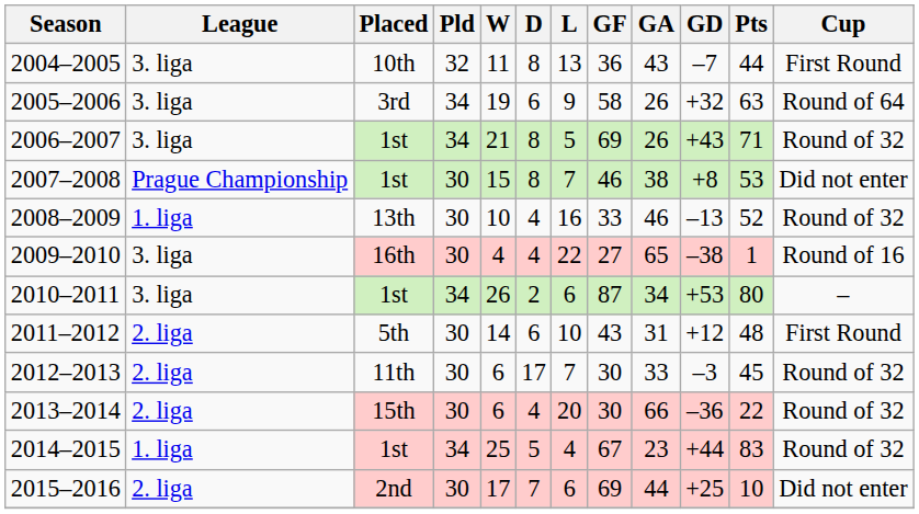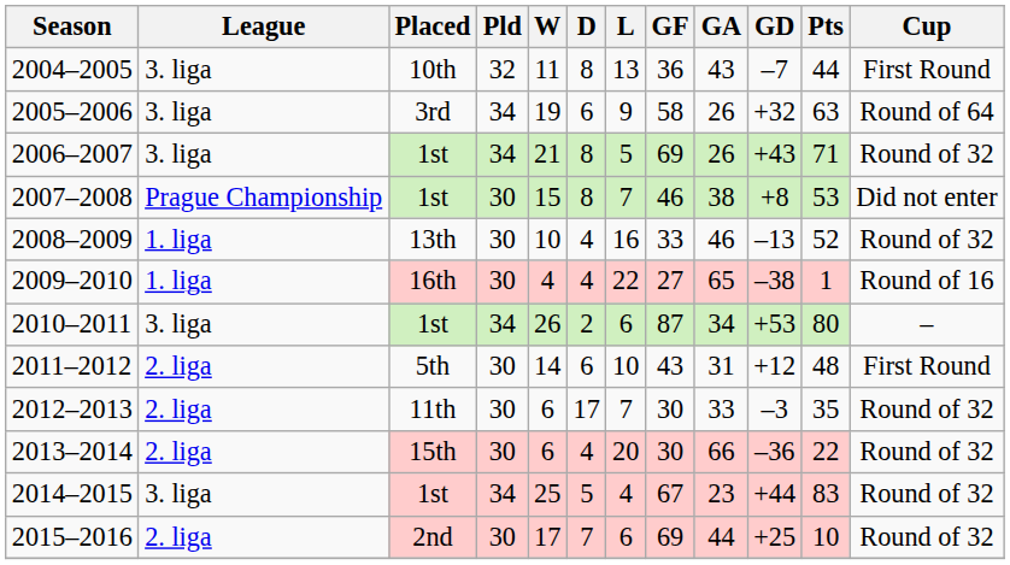 <table class="wikitable sortable">
 <tr>
 <th>Season</th>
 <th>League</th>
 <th>Placed</th>
 <th>Pld</th>
 <th>W</th>
 <th>D</th>
 <th>L</th>
 <th>GF</th>
 <th>GA</th>
 <th>GD</th>
 <th>Pts</th>
 <th>Cup</th>
 </tr>
 <tr>
 <td>2004–2005</td>
 <td>3. liga</td>
 <td style="text-align:center">10th</td>
 <td style="text-align:center">32</td>
 <td style="text-align:center">11</td>
 <td style="text-align:center">8</td>
 <td style="text-align:center">13</td>
 <td style="text-align:center">36</td>
 <td style="text-align:center">43</td>
 <td style="text-align:center">–7</td>
 <td style="text-align:center">44</td>
 <td style="text-align:center">First Round</td>
 </tr>
 <tr>
 <td>2005–2006</td>
 <td>3. liga</td>
 <td style="text-align:center">3rd</td>
 <td style="text-align:center">34</td>
 <td style="text-align:center">19</td>
 <td style="text-align:center">6</td>
 <td style="text-align:center">9</td>
 <td style="text-align:center">58</td>
 <td style="text-align:center">26</td>
 <td style="text-align:center">+32</td>
 <td style="text-align:center">63</td>
 <td style="text-align:center">Round of 64</td>
 </tr>
 <tr>
 <td>2006–2007</td>
 <td>3. liga</td>
 <td style="background: #D0F0C0; text-align:center">1st</td>
 <td style="background: #D0F0C0; text-align:center">34</td>
 <td style="background: #D0F0C0; text-align:center">21</td>
 <td style="background: #D0F0C0; text-align:center">8</td>
 <td style="background: #D0F0C0; text-align:center">5</td>
 <td style="background: #D0F0C0; text-align:center">69</td>
 <td style="background: #D0F0C0; text-align:center">26</td>
 <td style="background: #D0F0C0; text-align:center">+43</td>
 <td style="background: #D0F0C0; text-align:center">71</td>
 <td style="text-align:center">Round of 32</td>
 </tr>
 <tr>
 <td>2007–2008</td>
 <td><a href='#'>Prague Championship</a></td>
 <td style="background: #D0F0C0; text-align:center">1st</td>
 <td style="background: #D0F0C0; text-align:center">30</td>
 <td style="background: #D0F0C0; text-align:center">15</td>
 <td style="background: #D0F0C0; text-align:center">8</td>
 <td style="background: #D0F0C0; text-align:center">7</td>
 <td style="background: #D0F0C0; text-align:center">46</td>
 <td style="background: #D0F0C0; text-align:center">38</td>
 <td style="background: #D0F0C0; text-align:center">+8</td>
 <td style="background: #D0F0C0; text-align:center">53</td>
 <td style="text-align:center">Did not enter</td>
 </tr>
 <tr>
 <td>2008–2009</td>
 <td><a href='#'>1. liga</a></td>
 <td style="text-align:center">13th</td>
 <td style="text-align:center">30</td>
 <td style="text-align:center">10</td>
 <td style="text-align:center">4</td>
 <td style="text-align:center">16</td>
 <td style="text-align:center">33</td>
 <td style="text-align:center">46</td>
 <td style="text-align:center">–13</td>
 <td style="text-align:center">52</td>
 <td style="text-align:center">Round of 32</td>
 </tr>
 <tr>
 <td>2009–2010</td>
-<td>3. liga</td>
+<td><a href='#'>1. liga</a></td>
 <td style="background: #FFCCCC; text-align:center">16th</td>
 <td style="background: #FFCCCC; text-align:center">30</td>
 <td style="background: #FFCCCC; text-align:center">4</td>
 <td style="background: #FFCCCC; text-align:center">4</td>
 <td style="background: #FFCCCC; text-align:center">22</td>
 <td style="background: #FFCCCC; text-align:center">27</td>
 <td style="background: #FFCCCC; text-align:center">65</td>
 <td style="background: #FFCCCC; text-align:center">–38</td>
 <td style="background: #FFCCCC; text-align:center">1</td>
 <td style="text-align:center">Round of 16</td>
 </tr>
 <tr>
 <td>2010–2011</td>
 <td>3. liga</td>
 <td style="background: #D0F0C0; text-align:center">1st</td>
 <td style="background: #D0F0C0; text-align:center">34</td>
 <td style="background: #D0F0C0; text-align:center">26</td>
 <td style="background: #D0F0C0; text-align:center">2</td>
 <td style="background: #D0F0C0; text-align:center">6</td>
 <td style="background: #D0F0C0; text-align:center">87</td>
 <td style="background: #D0F0C0; text-align:center">34</td>
 <td style="background: #D0F0C0; text-align:center">+53</td>
 <td style="background: #D0F0C0; text-align:center">80</td>
 <td style="text-align:center">–</td>
 </tr>
 <tr>
 <td>2011–2012</td>
 <td><a href='#'>2. liga</a></td>
 <td style="text-align:center">5th</td>
 <td style="text-align:center">30</td>
 <td style="text-align:center">14</td>
 <td style="text-align:center">6</td>
 <td style="text-align:center">10</td>
 <td style="text-align:center">43</td>
 <td style="text-align:center">31</td>
 <td style="text-align:center">+12</td>
 <td style="text-align:center">48</td>
 <td style="text-align:center">First Round</td>
 </tr>
 <tr>
 <td>2012–2013</td>
 <td><a href='#'>2. liga</a></td>
 <td style="text-align:center">11th</td>
 <td style="text-align:center">30</td>
 <td style="text-align:center">6</td>
 <td style="text-align:center">17</td>
 <td style="text-align:center">7</td>
 <td style="text-align:center">30</td>
 <td style="text-align:center">33</td>
 <td style="text-align:center">–3</td>
-<td style="text-align:center">45</td>
+<td style="text-align:center">35</td>
 <td style="text-align:center">Round of 32</td>
 </tr>
 <tr>
 <td>2013–2014</td>
 <td><a href='#'>2. liga</a></td>
 <td style="background: #FFCCCC; text-align:center">15th</td>
 <td style="background: #FFCCCC; text-align:center">30</td>
 <td style="background: #FFCCCC; text-align:center">6</td>
 <td style="background: #FFCCCC; text-align:center">4</td>
 <td style="background: #FFCCCC; text-align:center">20</td>
 <td style="background: #FFCCCC; text-align:center">30</td>
 <td style="background: #FFCCCC; text-align:center">66</td>
 <td style="background: #FFCCCC; text-align:center">–36</td>
 <td style="background: #FFCCCC; text-align:center">22</td>
 <td style="text-align:center">Round of 32</td>
 </tr>
 <tr>
 <td>2014–2015</td>
-<td><a href='#'>1. liga</a></td>
+<td>3. liga</td>
 <td style="background: #FFCCCC; text-align:center">1st</td>
 <td style="background: #FFCCCC; text-align:center">34</td>
 <td style="background: #FFCCCC; text-align:center">25</td>
 <td style="background: #FFCCCC; text-align:center">5</td>
 <td style="background: #FFCCCC; text-align:center">4</td>
 <td style="background: #FFCCCC; text-align:center">67</td>
 <td style="background: #FFCCCC; text-align:center">23</td>
 <td style="background: #FFCCCC; text-align:center">+44</td>
 <td style="background: #FFCCCC; text-align:center">83</td>
 <td style="text-align:center">Round of 32</td>
 </tr>
 <tr>
 <td>2015–2016</td>
 <td><a href='#'>2. liga</a></td>
 <td style="background: #FFCCCC; text-align:center">2nd</td>
 <td style="background: #FFCCCC; text-align:center">30</td>
 <td style="background: #FFCCCC; text-align:center">17</td>
 <td style="background: #FFCCCC; text-align:center">7</td>
 <td style="background: #FFCCCC; text-align:center">6</td>
 <td style="background: #FFCCCC; text-align:center">69</td>
 <td style="background: #FFCCCC; text-align:center">44</td>
 <td style="background: #FFCCCC; text-align:center">+25</td>
 <td style="background: #FFCCCC; text-align:center">10</td>
-<td style="text-align:center">Did not enter</td>
+<td style="text-align:center">Round of 32</td>
 </tr>
 <tr>
 </tr>
 </table>
